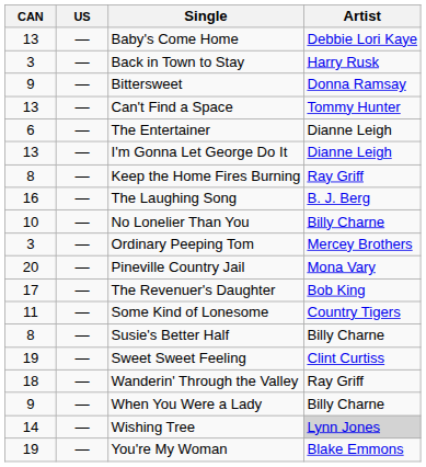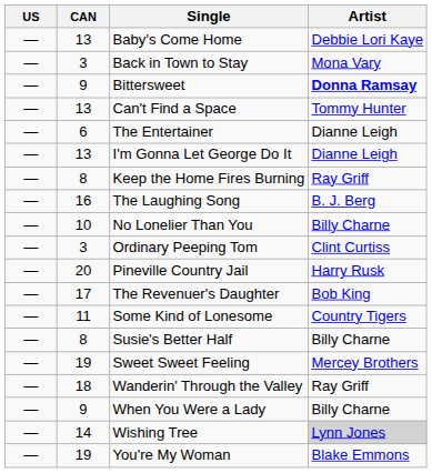 <table class="wikitable sortable">
 <tr>
+<th width="50"><small>US</small></th>
 <th width="50"><small>CAN</small></th>
-<th width="50"><small>US</small></th>
 <th>Single</th>
 <th>Artist</th>
 </tr>
 <tr>
+<td align="center">—</td>
 <td align="center">13</td>
-<td align="center">—</td>
 <td>Baby's Come Home</td>
 <td><a href='#'>Debbie Lori Kaye</a></td>
 </tr>
 <tr>
+<td align="center">—</td>
 <td align="center">3</td>
-<td align="center">—</td>
 <td>Back in Town to Stay</td>
-<td><a href='#'>Harry Rusk</a></td>
+<td><a href='#'>Mona Vary</a></td>
 </tr>
 <tr>
+<td align="center">—</td>
 <td align="center">9</td>
-<td align="center">—</td>
 <td>Bittersweet</td>
-<td><a href='#'>Donna Ramsay</a></td>
+<td><strong><a href='#'>Donna Ramsay</a></strong></td>
 </tr>
 <tr>
+<td align="center">—</td>
 <td align="center">13</td>
-<td align="center">—</td>
 <td>Can't Find a Space</td>
 <td><a href='#'>Tommy Hunter</a></td>
 </tr>
 <tr>
+<td align="center">—</td>
 <td align="center">6</td>
-<td align="center">—</td>
 <td>The Entertainer</td>
 <td>Dianne Leigh</td>
 </tr>
 <tr>
+<td align="center">—</td>
 <td align="center">13</td>
-<td align="center">—</td>
 <td>I'm Gonna Let George Do It</td>
 <td><a href='#'>Dianne Leigh</a></td>
 </tr>
 <tr>
+<td align="center">—</td>
 <td align="center">8</td>
-<td align="center">—</td>
 <td>Keep the Home Fires Burning</td>
 <td><a href='#'>Ray Griff</a></td>
 </tr>
 <tr>
+<td align="center">—</td>
 <td align="center">16</td>
-<td align="center">—</td>
 <td>The Laughing Song</td>
 <td><a href='#'>B. J. Berg</a></td>
 </tr>
 <tr>
+<td align="center">—</td>
 <td align="center">10</td>
-<td align="center">—</td>
 <td>No Lonelier Than You</td>
 <td><a href='#'>Billy Charne</a></td>
 </tr>
 <tr>
+<td align="center">—</td>
 <td align="center">3</td>
-<td align="center">—</td>
 <td>Ordinary Peeping Tom</td>
-<td><a href='#'>Mercey Brothers</a></td>
+<td><a href='#'>Clint Curtiss</a></td>
 </tr>
 <tr>
+<td align="center">—</td>
 <td align="center">20</td>
-<td align="center">—</td>
 <td>Pineville Country Jail</td>
-<td><a href='#'>Mona Vary</a></td>
+<td><a href='#'>Harry Rusk</a></td>
 </tr>
 <tr>
+<td align="center">—</td>
 <td align="center">17</td>
-<td align="center">—</td>
 <td>The Revenuer's Daughter</td>
 <td><a href='#'>Bob King</a></td>
 </tr>
 <tr>
+<td align="center">—</td>
 <td align="center">11</td>
-<td align="center">—</td>
 <td>Some Kind of Lonesome</td>
 <td><a href='#'>Country Tigers</a></td>
 </tr>
 <tr>
+<td align="center">—</td>
 <td align="center">8</td>
-<td align="center">—</td>
 <td>Susie's Better Half</td>
 <td>Billy Charne</td>
 </tr>
 <tr>
+<td align="center">—</td>
 <td align="center">19</td>
-<td align="center">—</td>
 <td>Sweet Sweet Feeling</td>
-<td><a href='#'>Clint Curtiss</a></td>
+<td><a href='#'>Mercey Brothers</a></td>
 </tr>
 <tr>
+<td align="center">—</td>
 <td align="center">18</td>
-<td align="center">—</td>
 <td>Wanderin' Through the Valley</td>
 <td>Ray Griff</td>
 </tr>
 <tr>
+<td align="center">—</td>
 <td align="center">9</td>
-<td align="center">—</td>
 <td>When You Were a Lady</td>
 <td>Billy Charne</td>
 </tr>
 <tr>
+<td align="center">—</td>
 <td align="center">14</td>
-<td align="center">—</td>
 <td>Wishing Tree</td>
 <td style="background: lightgrey;"><a href='#'>Lynn Jones</a></td>
 </tr>
 <tr>
+<td align="center">—</td>
 <td align="center">19</td>
-<td align="center">—</td>
 <td>You're My Woman</td>
 <td><a href='#'>Blake Emmons</a></td>
 </tr>
 </table>
